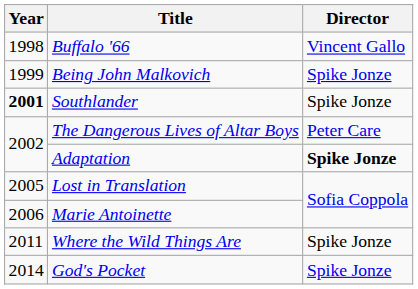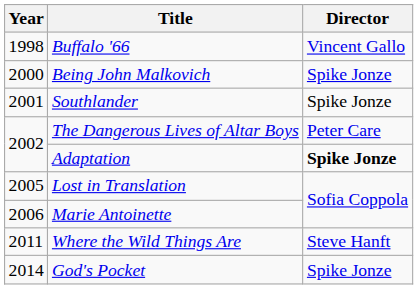 <table class="wikitable">
 <tr>
 <th>Year</th>
 <th>Title</th>
 <th>Director</th>
 </tr>
 <tr>
 <td>1998</td>
 <td><em><a href='#'>Buffalo '66</a></em></td>
 <td><a href='#'>Vincent Gallo</a></td>
 </tr>
 <tr>
-<td>1999</td>
+<td>2000</td>
 <td><em><a href='#'>Being John Malkovich</a></em></td>
 <td><a href='#'>Spike Jonze</a></td>
 </tr>
 <tr>
-<td><strong>2001</strong></td>
+<td>2001</td>
 <td><em><a href='#'>Southlander</a></em></td>
 <td>Spike Jonze</td>
 </tr>
 <tr>
 <td rowspan=2>2002</td>
 <td><em><a href='#'>The Dangerous Lives of Altar Boys</a></em></td>
 <td><a href='#'>Peter Care</a></td>
 </tr>
 <tr>
 <td><em><a href='#'>Adaptation</a></em></td>
 <td><strong>Spike Jonze</strong></td>
 </tr>
 <tr>
 <td>2005</td>
 <td><em><a href='#'>Lost in Translation</a></em></td>
 <td rowspan=2><a href='#'>Sofia Coppola</a></td>
 </tr>
 <tr>
 <td>2006</td>
 <td><em><a href='#'>Marie Antoinette</a></em></td>
 </tr>
 <tr>
 <td>2011</td>
 <td><em><a href='#'>Where the Wild Things Are</a></em></td>
-<td>Spike Jonze</td>
+<td><a href='#'>Steve Hanft</a></td>
 </tr>
 <tr>
 <td>2014</td>
 <td><em><a href='#'>God's Pocket</a></em></td>
 <td><a href='#'>Spike Jonze</a></td>
 </tr>
 </table>
